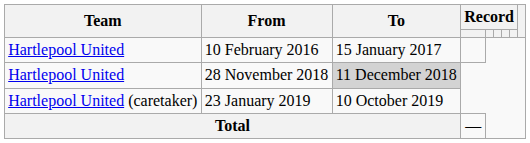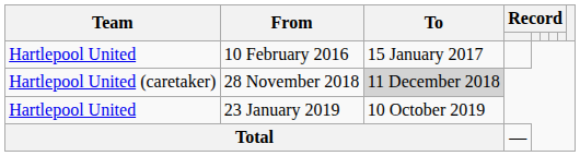 <table class=wikitable style="text-align: center">
 <tr>
 <th rowspan=2>Team</th>
 <th rowspan=2>From</th>
 <th rowspan=2>To</th>
 <th colspan=5>Record</th>
 <th rowspan=2></th>
 </tr>
 <tr>
 <th></th>
 <th></th>
 <th></th>
 <th></th>
 <th></th>
 </tr>
 <tr>
 <td align=left><a href='#'>Hartlepool United</a></td>
 <td align=left>10 February 2016</td>
 <td align=left>15 January 2017<br></td>
 <td></td>
 </tr>
 <tr>
-<td align=left><a href='#'>Hartlepool United</a></td>
+<td align=left><a href='#'>Hartlepool United</a> (caretaker)</td>
 <td align=left>28 November 2018</td>
 <td align=left style="background: lightgrey;">11 December 2018<br></td>
 </tr>
 <tr>
-<td align=left><a href='#'>Hartlepool United</a> (caretaker)</td>
+<td align=left><a href='#'>Hartlepool United</a></td>
 <td align=left>23 January 2019</td>
 <td align=left>10 October 2019<br></td>
 </tr>
 <tr>
 <th colspan=3>Total<br></th>
 <td>—</td>
 </tr>
 </table>
